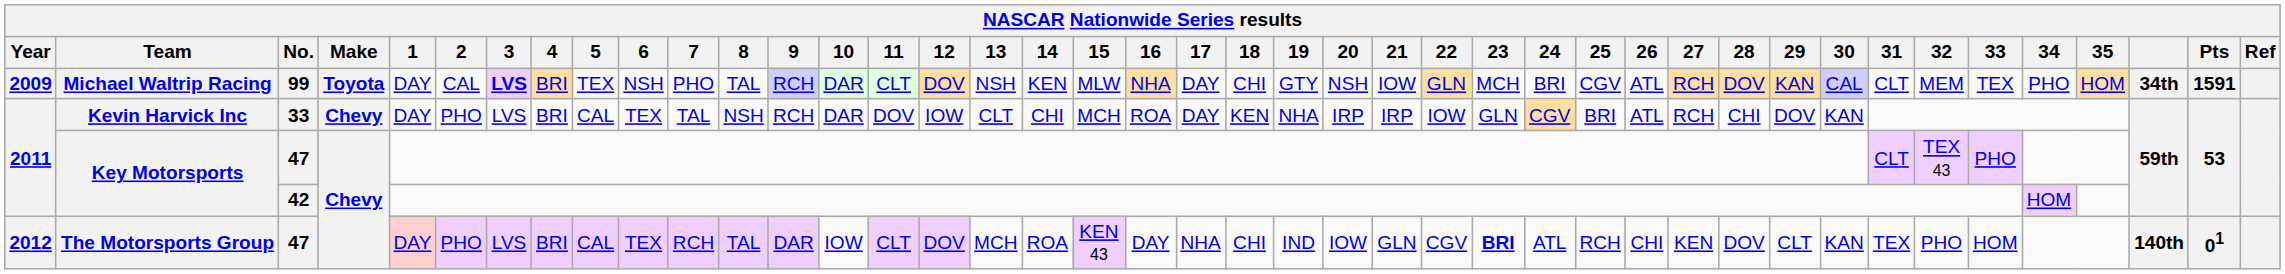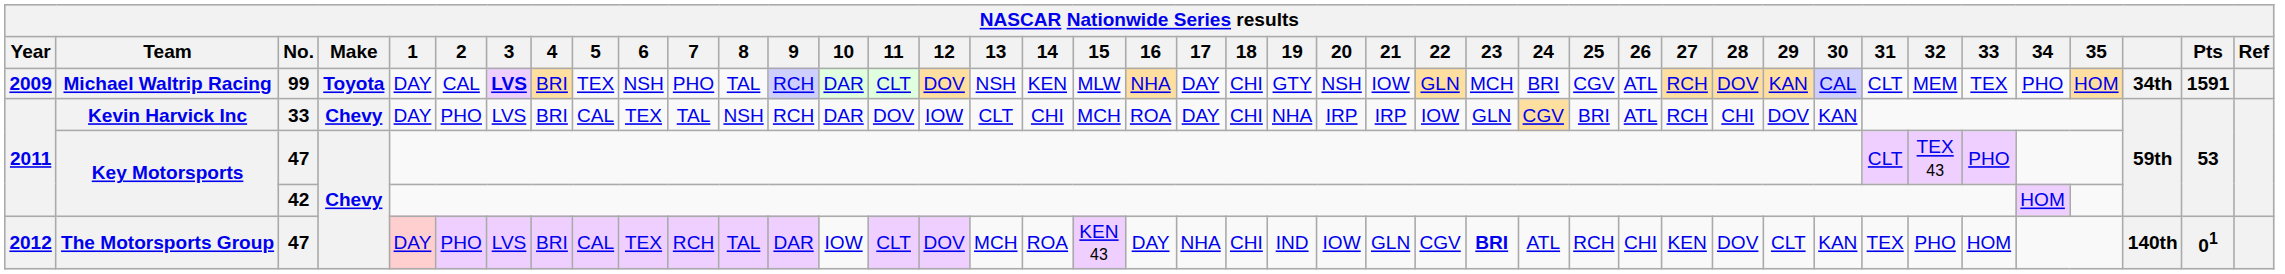 <table class="wikitable" style="text-align:center; font-size:75%">
 <tr>
 <th colspan=45><a href='#'>NASCAR</a> <a href='#'>Nationwide Series</a> results</th>
 </tr>
 <tr>
 <th>Year</th>
 <th>Team</th>
 <th>No.</th>
 <th>Make</th>
 <th>1</th>
 <th>2</th>
 <th>3</th>
 <th>4</th>
 <th>5</th>
 <th>6</th>
 <th>7</th>
 <th>8</th>
 <th>9</th>
 <th>10</th>
 <th>11</th>
 <th>12</th>
 <th>13</th>
 <th>14</th>
 <th>15</th>
 <th>16</th>
 <th>17</th>
 <th>18</th>
 <th>19</th>
 <th>20</th>
 <th>21</th>
 <th>22</th>
 <th>23</th>
 <th>24</th>
 <th>25</th>
 <th>26</th>
 <th>27</th>
 <th>28</th>
 <th>29</th>
 <th>30</th>
 <th>31</th>
 <th>32</th>
 <th>33</th>
 <th>34</th>
 <th>35</th>
 <th></th>
 <th>Pts</th>
 <th>Ref</th>
 </tr>
 <tr>
 <th><a href='#'>2009</a></th>
 <th nowrap><a href='#'>Michael Waltrip Racing</a></th>
 <th>99</th>
 <th><a href='#'>Toyota</a></th>
 <td><a href='#'>DAY</a></td>
 <td><a href='#'>CAL</a></td>
 <td style="background:#EFCFFF;"><strong><a href='#'>LVS</a></strong><br></td>
 <td style="background:#FFDF9F;"><a href='#'>BRI</a><br></td>
 <td><a href='#'>TEX</a></td>
 <td><a href='#'>NSH</a></td>
 <td><a href='#'>PHO</a></td>
 <td><a href='#'>TAL</a></td>
 <td style="background:#CFCFFF;"><a href='#'>RCH</a><br></td>
 <td style="background:#DFFFDF;"><a href='#'>DAR</a><br></td>
 <td style="background:#DFFFDF;"><a href='#'>CLT</a><br></td>
 <td style="background:#FFDF9F;"><a href='#'>DOV</a><br></td>
 <td><a href='#'>NSH</a></td>
 <td><a href='#'>KEN</a></td>
 <td><a href='#'>MLW</a></td>
 <td style="background:#FFDF9F;"><a href='#'>NHA</a><br></td>
 <td><a href='#'>DAY</a></td>
 <td><a href='#'>CHI</a></td>
 <td><a href='#'>GTY</a></td>
 <td><a href='#'>NSH</a></td>
 <td><a href='#'>IOW</a></td>
 <td style="background:#FFDF9F;"><a href='#'>GLN</a><br></td>
 <td><a href='#'>MCH</a></td>
 <td><a href='#'>BRI</a></td>
 <td><a href='#'>CGV</a></td>
 <td><a href='#'>ATL</a></td>
 <td style="background:#FFDF9F;"><a href='#'>RCH</a><br></td>
 <td style="background:#FFDF9F;"><a href='#'>DOV</a><br></td>
 <td style="background:#FFDF9F;"><a href='#'>KAN</a><br></td>
 <td style="background:#CFCFFF;"><a href='#'>CAL</a><br></td>
 <td><a href='#'>CLT</a></td>
 <td><a href='#'>MEM</a></td>
 <td><a href='#'>TEX</a></td>
 <td><a href='#'>PHO</a></td>
 <td style="background:#FFDF9F;"><a href='#'>HOM</a><br></td>
 <th>34th</th>
 <th>1591</th>
 <th></th>
 </tr>
 <tr>
 <th rowspan=3><a href='#'>2011</a></th>
 <th><a href='#'>Kevin Harvick Inc</a></th>
 <th>33</th>
 <th><a href='#'>Chevy</a></th>
 <td><a href='#'>DAY</a></td>
 <td><a href='#'>PHO</a></td>
 <td><a href='#'>LVS</a></td>
 <td><a href='#'>BRI</a></td>
 <td><a href='#'>CAL</a></td>
 <td><a href='#'>TEX</a></td>
 <td><a href='#'>TAL</a></td>
 <td><a href='#'>NSH</a></td>
 <td><a href='#'>RCH</a></td>
 <td><a href='#'>DAR</a></td>
 <td><a href='#'>DOV</a></td>
 <td><a href='#'>IOW</a></td>
 <td><a href='#'>CLT</a></td>
 <td><a href='#'>CHI</a></td>
 <td><a href='#'>MCH</a></td>
 <td><a href='#'>ROA</a></td>
 <td><a href='#'>DAY</a></td>
-<td><a href='#'>KEN</a></td>
+<td><a href='#'>CHI</a></td>
 <td><a href='#'>NHA</a></td>
 <td><a href='#'>IRP</a></td>
 <td><a href='#'>IRP</a></td>
 <td><a href='#'>IOW</a></td>
 <td><a href='#'>GLN</a></td>
 <td style="background:#FFDF9F;"><a href='#'>CGV</a><br></td>
 <td><a href='#'>BRI</a></td>
 <td><a href='#'>ATL</a></td>
 <td><a href='#'>RCH</a></td>
 <td><a href='#'>CHI</a></td>
 <td><a href='#'>DOV</a></td>
 <td><a href='#'>KAN</a></td>
 <td colspan=5></td>
 <th rowspan=3>59th</th>
 <th rowspan=3>53</th>
 <th rowspan=3></th>
 </tr>
 <tr>
 <th rowspan=2 nowrap><a href='#'>Key Motorsports</a></th>
 <th>47</th>
 <th rowspan=3><a href='#'>Chevy</a></th>
 <td colspan=30></td>
 <td style="background:#EFCFFF;"><a href='#'>CLT</a><br></td>
 <td style="background:#EFCFFF;"><a href='#'>TEX</a><br><small>43</small></td>
 <td style="background:#EFCFFF;"><a href='#'>PHO</a><br></td>
 <td colspan=2></td>
 </tr>
 <tr>
 <th>42</th>
 <td colspan=33></td>
 <td style="background:#EFCFFF;"><a href='#'>HOM</a><br></td>
 <td></td>
 </tr>
 <tr>
 <th><a href='#'>2012</a></th>
 <th nowrap><a href='#'>The Motorsports Group</a></th>
 <th>47</th>
 <td style="background:#FFCFCF;"><a href='#'>DAY</a><br></td>
 <td style="background:#EFCFFF;"><a href='#'>PHO</a><br></td>
 <td style="background:#EFCFFF;"><a href='#'>LVS</a><br></td>
 <td style="background:#EFCFFF;"><a href='#'>BRI</a><br></td>
 <td style="background:#EFCFFF;"><a href='#'>CAL</a><br></td>
 <td style="background:#EFCFFF;"><a href='#'>TEX</a><br></td>
 <td style="background:#EFCFFF;"><a href='#'>RCH</a><br></td>
 <td style="background:#EFCFFF;"><a href='#'>TAL</a><br></td>
 <td style="background:#EFCFFF;"><a href='#'>DAR</a><br></td>
 <td><a href='#'>IOW</a></td>
 <td style="background:#EFCFFF;"><a href='#'>CLT</a><br></td>
 <td style="background:#EFCFFF;"><a href='#'>DOV</a><br></td>
 <td><a href='#'>MCH</a></td>
 <td><a href='#'>ROA</a></td>
 <td style="background:#EFCFFF;"><a href='#'>KEN</a><br><small>43</small></td>
 <td><a href='#'>DAY</a></td>
 <td><a href='#'>NHA</a></td>
 <td><a href='#'>CHI</a></td>
 <td><a href='#'>IND</a></td>
 <td><a href='#'>IOW</a></td>
 <td><a href='#'>GLN</a></td>
 <td><a href='#'>CGV</a></td>
 <td><strong><a href='#'>BRI</a></strong></td>
 <td><a href='#'>ATL</a></td>
 <td><a href='#'>RCH</a></td>
 <td><a href='#'>CHI</a></td>
 <td><a href='#'>KEN</a></td>
 <td><a href='#'>DOV</a></td>
 <td><a href='#'>CLT</a></td>
 <td><a href='#'>KAN</a></td>
 <td><a href='#'>TEX</a></td>
 <td><a href='#'>PHO</a></td>
 <td><a href='#'>HOM</a></td>
 <td colspan=2></td>
 <th>140th</th>
 <th>0<sup>1</sup></th>
 <th></th>
 </tr>
 </table>
